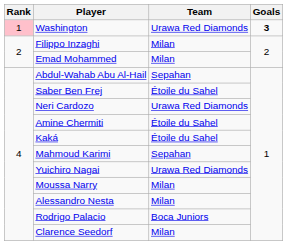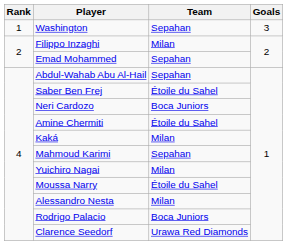 <table class="wikitable" style="text-align:center">
 <tr>
 <th>Rank</th>
 <th>Player</th>
 <th>Team</th>
 <th>Goals</th>
 </tr>
 <tr>
-<td style="background: pink;">1</td>
+<td>1</td>
 <td style="text-align:left"> <a href='#'>Washington</a></td>
-<td style="text-align:left"> <a href='#'>Urawa Red Diamonds</a></td>
-<td><strong>3</strong></td>
+<td style="text-align:left"> <a href='#'>Sepahan</a></td>
+<td>3</td>
 </tr>
 <tr>
 <td rowspan=2>2</td>
 <td style="text-align:left"> <a href='#'>Filippo Inzaghi</a></td>
 <td style="text-align:left"> <a href='#'>Milan</a></td>
 <td rowspan=2>2</td>
 </tr>
 <tr>
 <td style="text-align:left"> <a href='#'>Emad Mohammed</a></td>
-<td style="text-align:left"> <a href='#'>Milan</a></td>
+<td style="text-align:left"> <a href='#'>Sepahan</a></td>
 </tr>
 <tr>
 <td rowspan=11>4</td>
 <td style="text-align:left"> <a href='#'>Abdul-Wahab Abu Al-Hail</a></td>
 <td style="text-align:left"> <a href='#'>Sepahan</a></td>
 <td rowspan=11>1</td>
 </tr>
 <tr>
 <td style="text-align:left"> <a href='#'>Saber Ben Frej</a></td>
 <td style="text-align:left"> <a href='#'>Étoile du Sahel</a></td>
 </tr>
 <tr>
 <td style="text-align:left"> <a href='#'>Neri Cardozo</a></td>
-<td style="text-align:left"> <a href='#'>Urawa Red Diamonds</a></td>
+<td style="text-align:left"> <a href='#'>Boca Juniors</a></td>
 </tr>
 <tr>
 <td style="text-align:left"> <a href='#'>Amine Chermiti</a></td>
 <td style="text-align:left"> <a href='#'>Étoile du Sahel</a></td>
 </tr>
 <tr>
 <td style="text-align:left"> <a href='#'>Kaká</a></td>
-<td style="text-align:left"> <a href='#'>Étoile du Sahel</a></td>
+<td style="text-align:left"> <a href='#'>Milan</a></td>
 </tr>
 <tr>
 <td style="text-align:left"> <a href='#'>Mahmoud Karimi</a></td>
 <td style="text-align:left"> <a href='#'>Sepahan</a></td>
 </tr>
 <tr>
 <td style="text-align:left"> <a href='#'>Yuichiro Nagai</a></td>
-<td style="text-align:left"> <a href='#'>Urawa Red Diamonds</a></td>
+<td style="text-align:left"> <a href='#'>Milan</a></td>
 </tr>
 <tr>
 <td style="text-align:left"> <a href='#'>Moussa Narry</a></td>
-<td style="text-align:left"> <a href='#'>Milan</a></td>
+<td style="text-align:left"> <a href='#'>Étoile du Sahel</a></td>
 </tr>
 <tr>
 <td style="text-align:left"> <a href='#'>Alessandro Nesta</a></td>
 <td style="text-align:left"> <a href='#'>Milan</a></td>
 </tr>
 <tr>
 <td style="text-align:left"> <a href='#'>Rodrigo Palacio</a></td>
 <td style="text-align:left"> <a href='#'>Boca Juniors</a></td>
 </tr>
 <tr>
 <td style="text-align:left"> <a href='#'>Clarence Seedorf</a></td>
-<td style="text-align:left"> <a href='#'>Milan</a></td>
+<td style="text-align:left"> <a href='#'>Urawa Red Diamonds</a></td>
 </tr>
 </table>
